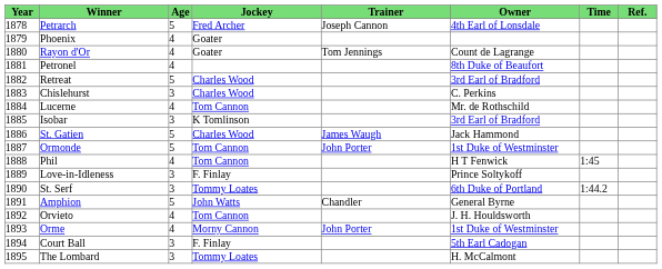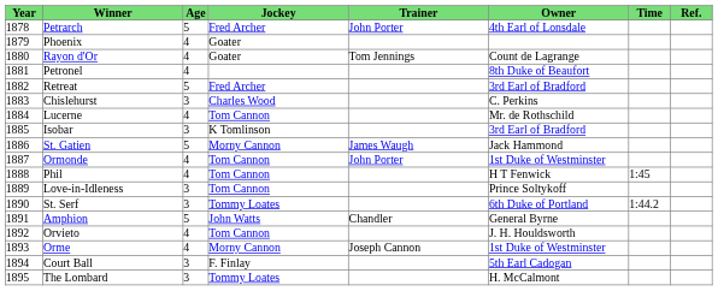 <table class = "sortable" | border="1" cellpadding="0" style="border-collapse: collapse; font-size:90%">
 <tr style="background:#7d7; text-align:center;">
 <th style="width:45px;"><strong>Year</strong><br></th>
 <th style="width:170px;"><strong>Winner</strong><br></th>
 <th style="width:30px;"><strong>Age</strong><br></th>
 <th style="width:170px;"><strong>Jockey</strong><br></th>
 <th style="width:170px;"><strong>Trainer</strong><br></th>
 <th style="width:170px;"><strong>Owner</strong><br></th>
 <th style="width:50px;"><strong>Time</strong><br></th>
 <th style="width:50px;"><strong>Ref.</strong><br></th>
 </tr>
 <tr>
 <td>1878</td>
 <td><a href='#'>Petrarch</a></td>
 <td>5</td>
 <td><a href='#'>Fred Archer</a></td>
-<td>Joseph Cannon</td>
+<td><a href='#'>John Porter</a></td>
 <td><a href='#'>4th Earl of Lonsdale</a></td>
 <td></td>
 <td></td>
 </tr>
 <tr>
 <td>1879</td>
 <td>Phoenix</td>
 <td>4</td>
 <td>Goater</td>
 <td></td>
 <td></td>
 <td></td>
 <td></td>
 </tr>
 <tr>
 <td>1880</td>
 <td><a href='#'>Rayon d'Or</a></td>
 <td>4</td>
 <td>Goater</td>
 <td>Tom Jennings</td>
 <td>Count de Lagrange</td>
 <td></td>
 <td></td>
 </tr>
 <tr>
 <td>1881</td>
 <td>Petronel</td>
 <td>4</td>
 <td></td>
 <td></td>
 <td><a href='#'>8th Duke of Beaufort</a></td>
 <td></td>
 <td></td>
 </tr>
 <tr>
 <td>1882</td>
 <td>Retreat</td>
 <td>5</td>
-<td><a href='#'>Charles Wood</a></td>
+<td><a href='#'>Fred Archer</a></td>
 <td></td>
 <td><a href='#'>3rd Earl of Bradford</a></td>
 <td></td>
 <td></td>
 </tr>
 <tr>
 <td>1883</td>
 <td>Chislehurst</td>
 <td>3</td>
 <td><a href='#'>Charles Wood</a></td>
 <td></td>
 <td>C. Perkins</td>
 <td></td>
 <td></td>
 </tr>
 <tr>
 <td>1884</td>
 <td>Lucerne</td>
 <td>4</td>
 <td><a href='#'>Tom Cannon</a></td>
 <td></td>
 <td>Mr. de Rothschild</td>
 <td></td>
 <td></td>
 </tr>
 <tr>
 <td>1885</td>
 <td>Isobar</td>
 <td>3</td>
 <td>K Tomlinson</td>
 <td></td>
 <td><a href='#'>3rd Earl of Bradford</a></td>
 <td></td>
 <td></td>
 </tr>
 <tr>
 <td>1886</td>
 <td><a href='#'>St. Gatien</a></td>
 <td>5</td>
-<td><a href='#'>Charles Wood</a></td>
+<td><a href='#'>Morny Cannon</a></td>
 <td><a href='#'>James Waugh</a></td>
 <td>Jack Hammond</td>
 <td></td>
 <td></td>
 </tr>
 <tr>
 <td>1887</td>
 <td><a href='#'>Ormonde</a></td>
-<td>5</td>
+<td>4</td>
 <td><a href='#'>Tom Cannon</a></td>
 <td><a href='#'>John Porter</a></td>
 <td><a href='#'>1st Duke of Westminster</a></td>
 <td></td>
 <td></td>
 </tr>
 <tr>
 <td>1888</td>
 <td>Phil</td>
 <td>4</td>
 <td><a href='#'>Tom Cannon</a></td>
 <td></td>
 <td>H T Fenwick</td>
 <td>1:45</td>
 <td></td>
 </tr>
 <tr>
 <td>1889</td>
 <td>Love-in-Idleness</td>
 <td>3</td>
-<td>F. Finlay</td>
+<td><a href='#'>Tom Cannon</a></td>
 <td></td>
 <td>Prince Soltykoff</td>
 <td></td>
 <td></td>
 </tr>
 <tr>
 <td>1890</td>
 <td>St. Serf</td>
 <td>3</td>
 <td><a href='#'>Tommy Loates</a></td>
 <td></td>
 <td><a href='#'>6th Duke of Portland</a></td>
 <td>1:44.2</td>
 <td></td>
 </tr>
 <tr>
 <td>1891</td>
 <td><a href='#'>Amphion</a></td>
 <td>5</td>
 <td><a href='#'>John Watts</a></td>
 <td>Chandler</td>
 <td>General Byrne</td>
 <td></td>
 <td></td>
 </tr>
 <tr>
 <td>1892</td>
 <td>Orvieto</td>
 <td>4</td>
 <td><a href='#'>Tom Cannon</a></td>
 <td></td>
 <td>J. H. Houldsworth</td>
 <td></td>
 <td></td>
 </tr>
 <tr>
 <td>1893</td>
 <td><a href='#'>Orme</a></td>
 <td>4</td>
 <td><a href='#'>Morny Cannon</a></td>
-<td><a href='#'>John Porter</a></td>
+<td>Joseph Cannon</td>
 <td><a href='#'>1st Duke of Westminster</a></td>
 <td></td>
 <td></td>
 </tr>
 <tr>
 <td>1894</td>
 <td>Court Ball</td>
 <td>3</td>
 <td>F. Finlay</td>
 <td></td>
 <td><a href='#'>5th Earl Cadogan</a></td>
 <td></td>
 <td></td>
 </tr>
 <tr>
 <td>1895</td>
 <td>The Lombard</td>
 <td>3</td>
 <td><a href='#'>Tommy Loates</a></td>
 <td></td>
 <td>H. McCalmont</td>
 <td></td>
 <td></td>
 </tr>
 </table>
